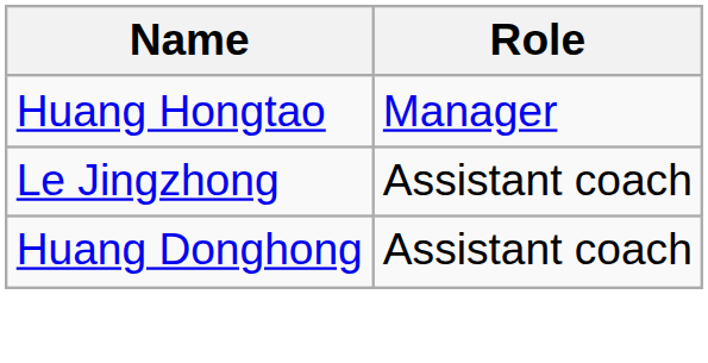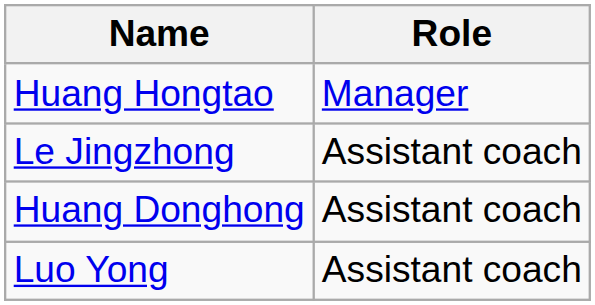 <table class="wikitable">
 <tr>
 <th>Name</th>
 <th>Role</th>
 </tr>
 <tr>
 <td> <a href='#'>Huang Hongtao</a></td>
 <td><a href='#'>Manager</a></td>
 </tr>
 <tr>
 <td> <a href='#'>Le Jingzhong</a></td>
 <td>Assistant coach</td>
 </tr>
 <tr>
 <td> <a href='#'>Huang Donghong</a></td>
 <td>Assistant coach</td>
 </tr>
+<tr>
+<td> <a href='#'>Luo Yong</a></td>
+<td>Assistant coach</td>
+</tr>
 </table>
